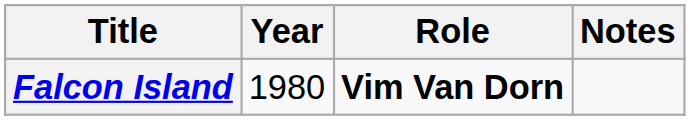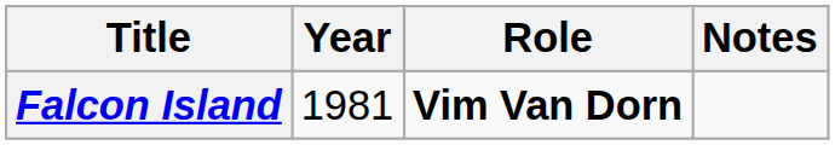 <table class="wikitable plainrowheaders sortable">
 <tr>
 <th scope="col">Title</th>
 <th scope="col">Year</th>
 <th scope="col">Role</th>
 <th scope="col" class="unsortable">Notes</th>
 </tr>
 <tr>
 <th scope=row><em><a href='#'>Falcon Island</a></em></th>
-<td>1980</td>
+<td>1981</td>
 <td><strong>Vim Van Dorn</strong></td>
 <td></td>
 </tr>
 </table>
